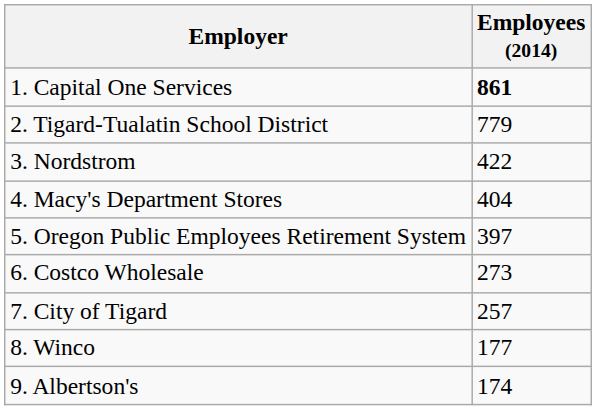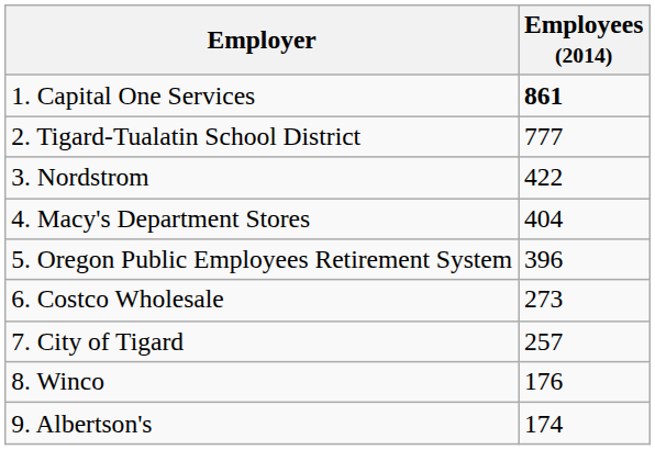 <table class="wikitable">
 <tr>
 <th>Employer</th>
 <th>Employees<br><small>(2014)</small></th>
 </tr>
 <tr>
 <td>1. Capital One Services</td>
 <td><strong>861</strong></td>
 </tr>
 <tr>
 <td>2. Tigard-Tualatin School District</td>
-<td>779</td>
+<td>777</td>
 </tr>
 <tr>
 <td>3. Nordstrom</td>
 <td>422</td>
 </tr>
 <tr>
 <td>4. Macy's Department Stores</td>
 <td>404</td>
 </tr>
 <tr>
 <td>5. Oregon Public Employees Retirement System</td>
-<td>397</td>
+<td>396</td>
 </tr>
 <tr>
 <td>6. Costco Wholesale</td>
 <td>273</td>
 </tr>
 <tr>
 <td>7. City of Tigard</td>
 <td>257</td>
 </tr>
 <tr>
 <td>8. Winco</td>
-<td>177</td>
+<td>176</td>
 </tr>
 <tr>
 <td>9. Albertson's</td>
 <td>174</td>
 </tr>
 </table>
